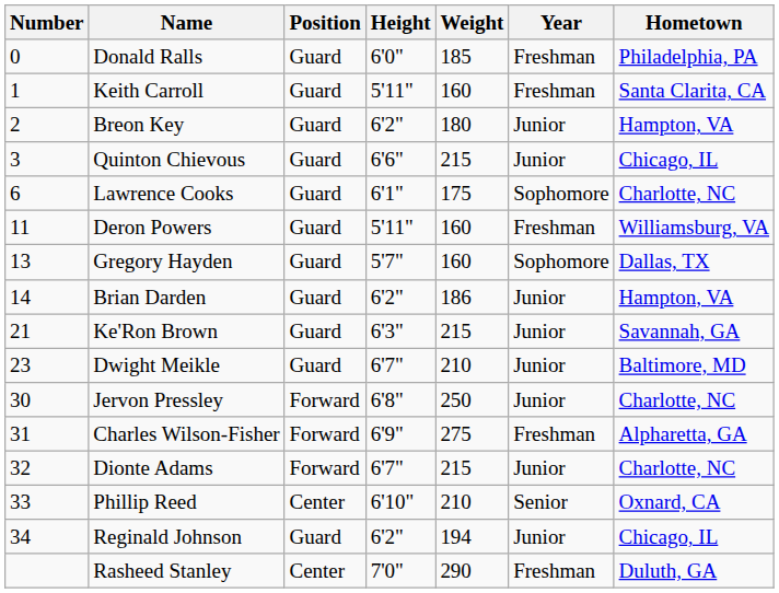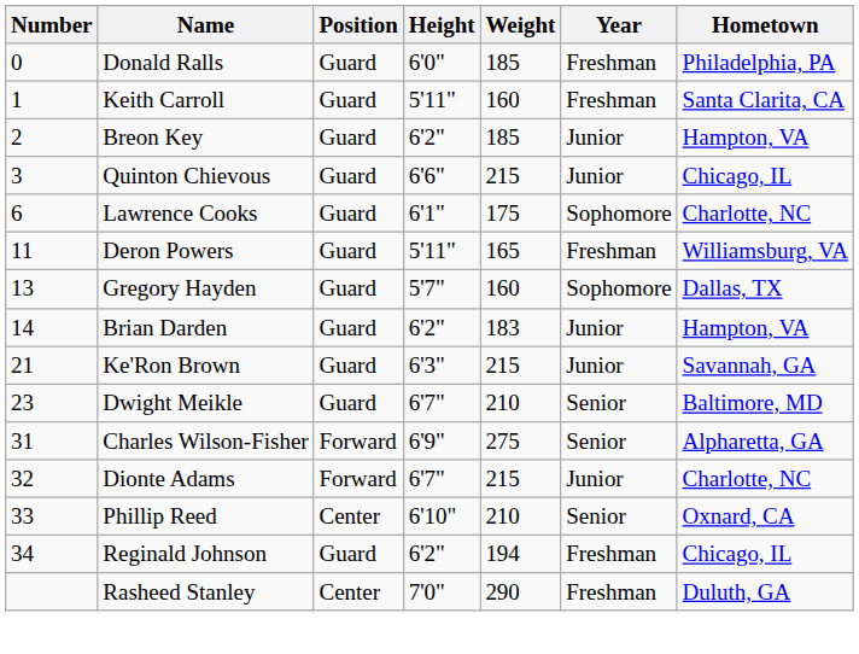 <table class="wikitable sortable" style="font-size: 95%;">
 <tr>
 <th>Number</th>
 <th>Name</th>
 <th>Position</th>
 <th>Height</th>
 <th>Weight</th>
 <th>Year</th>
 <th>Hometown</th>
 </tr>
 <tr>
 <td>0</td>
 <td>Donald Ralls</td>
 <td>Guard</td>
 <td>6'0"</td>
 <td>185</td>
 <td>Freshman</td>
 <td><a href='#'>Philadelphia, PA</a></td>
 </tr>
 <tr>
 <td>1</td>
 <td>Keith Carroll</td>
 <td>Guard</td>
 <td>5'11"</td>
 <td>160</td>
 <td>Freshman</td>
 <td><a href='#'>Santa Clarita, CA</a></td>
 </tr>
 <tr>
 <td>2</td>
 <td>Breon Key</td>
 <td>Guard</td>
 <td>6'2"</td>
-<td>180</td>
+<td>185</td>
 <td>Junior</td>
 <td><a href='#'>Hampton, VA</a></td>
 </tr>
 <tr>
 <td>3</td>
 <td>Quinton Chievous</td>
 <td>Guard</td>
 <td>6'6"</td>
 <td>215</td>
 <td>Junior</td>
 <td><a href='#'>Chicago, IL</a></td>
 </tr>
 <tr>
 <td>6</td>
 <td>Lawrence Cooks</td>
 <td>Guard</td>
 <td>6'1"</td>
 <td>175</td>
 <td>Sophomore</td>
 <td><a href='#'>Charlotte, NC</a></td>
 </tr>
 <tr>
 <td>11</td>
 <td>Deron Powers</td>
 <td>Guard</td>
 <td>5'11"</td>
-<td>160</td>
+<td>165</td>
 <td>Freshman</td>
 <td><a href='#'>Williamsburg, VA</a></td>
 </tr>
 <tr>
 <td>13</td>
 <td>Gregory Hayden</td>
 <td>Guard</td>
 <td>5'7"</td>
 <td>160</td>
 <td>Sophomore</td>
 <td><a href='#'>Dallas, TX</a></td>
 </tr>
 <tr>
 <td>14</td>
 <td>Brian Darden</td>
 <td>Guard</td>
 <td>6'2"</td>
-<td>186</td>
+<td>183</td>
 <td>Junior</td>
 <td><a href='#'>Hampton, VA</a></td>
 </tr>
 <tr>
 <td>21</td>
 <td>Ke'Ron Brown</td>
 <td>Guard</td>
 <td>6'3"</td>
 <td>215</td>
 <td>Junior</td>
 <td><a href='#'>Savannah, GA</a></td>
 </tr>
 <tr>
 <td>23</td>
 <td>Dwight Meikle</td>
 <td>Guard</td>
 <td>6'7"</td>
 <td>210</td>
-<td>Junior</td>
+<td>Senior</td>
 <td><a href='#'>Baltimore, MD</a></td>
-</tr>
-<tr>
-<td>30</td>
-<td>Jervon Pressley</td>
-<td>Forward</td>
-<td>6'8"</td>
-<td>250</td>
-<td>Junior</td>
-<td><a href='#'>Charlotte, NC</a></td>
 </tr>
 <tr>
 <td>31</td>
 <td>Charles Wilson-Fisher</td>
 <td>Forward</td>
 <td>6'9"</td>
 <td>275</td>
-<td>Freshman</td>
+<td>Senior</td>
 <td><a href='#'>Alpharetta, GA</a></td>
 </tr>
 <tr>
 <td>32</td>
 <td>Dionte Adams</td>
 <td>Forward</td>
 <td>6'7"</td>
 <td>215</td>
 <td>Junior</td>
 <td><a href='#'>Charlotte, NC</a></td>
 </tr>
 <tr>
 <td>33</td>
 <td>Phillip Reed</td>
 <td>Center</td>
 <td>6'10"</td>
 <td>210</td>
 <td>Senior</td>
 <td><a href='#'>Oxnard, CA</a></td>
 </tr>
 <tr>
 <td>34</td>
 <td>Reginald Johnson</td>
 <td>Guard</td>
 <td>6'2"</td>
 <td>194</td>
-<td>Junior</td>
+<td>Freshman</td>
 <td><a href='#'>Chicago, IL</a></td>
 </tr>
 <tr>
 <td></td>
 <td>Rasheed Stanley</td>
 <td>Center</td>
 <td>7'0"</td>
 <td>290</td>
 <td>Freshman</td>
 <td><a href='#'>Duluth, GA</a></td>
 </tr>
 </table>
